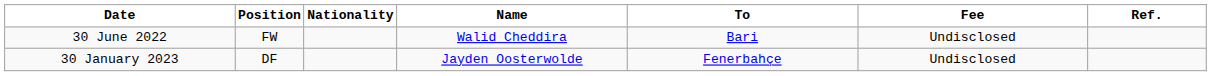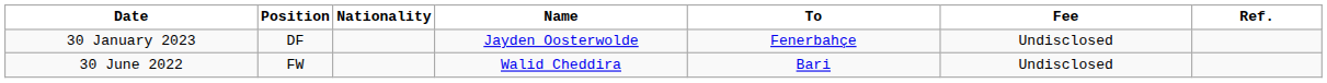 <table class="wikitable" style="text-align:center; font-size:90%; ">
 <tr>
 <th style="background:#FFFFFF; color:black; width:200px;">Date</th>
 <th style="background:#FFFFFF; color:black; width:50px;">Position</th>
 <th style="background:#FFFFFF; color:black; width:50px;">Nationality</th>
 <th style="background:#FFFFFF; color:black; width:200px;">Name</th>
 <th style="background:#FFFFFF; color:black; width:200px;">To</th>
 <th style="background:#FFFFFF; color:black; width:200px;">Fee</th>
 <th style="background:#FFFFFF; color:black; width:100px;">Ref.</th>
 </tr>
 <tr>
+<td>30 January 2023</td>
+<td>DF</td>
+<td></td>
+<td><a href='#'>Jayden Oosterwolde</a></td>
+<td><a href='#'>Fenerbahçe</a></td>
+<td>Undisclosed</td>
+<td></td>
+</tr>
+<tr>
 <td>30 June 2022</td>
 <td>FW</td>
 <td></td>
 <td><a href='#'>Walid Cheddira</a></td>
 <td><a href='#'>Bari</a></td>
 <td>Undisclosed</td>
 <td></td>
 </tr>
-<tr>
-<td>30 January 2023</td>
-<td>DF</td>
-<td></td>
-<td><a href='#'>Jayden Oosterwolde</a></td>
-<td><a href='#'>Fenerbahçe</a></td>
-<td>Undisclosed</td>
-<td></td>
-</tr>
 </table>
